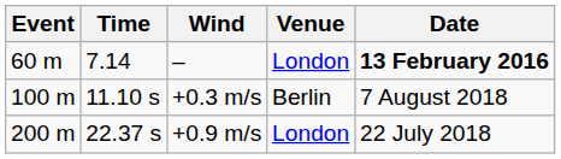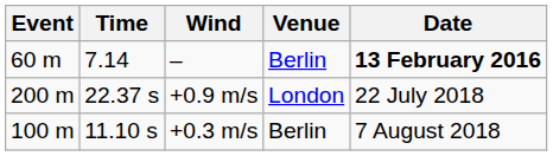 <table class="wikitable">
 <tr>
 <th>Event</th>
 <th>Time</th>
 <th>Wind</th>
 <th>Venue</th>
 <th>Date</th>
 </tr>
 <tr>
 <td>60 m</td>
 <td>7.14</td>
 <td>–</td>
+<td><a href='#'>Berlin</a></td>
+<td><strong>13 February 2016</strong></td>
+</tr>
+<tr>
+<td>200 m</td>
+<td>22.37 s</td>
+<td>+0.9 m/s</td>
 <td><a href='#'>London</a></td>
-<td><strong>13 February 2016</strong></td>
+<td>22 July 2018</td>
 </tr>
 <tr>
 <td>100 m</td>
 <td>11.10 s</td>
 <td>+0.3 m/s</td>
 <td>Berlin</td>
 <td>7 August 2018</td>
 </tr>
-<tr>
-<td>200 m</td>
-<td>22.37 s</td>
-<td>+0.9 m/s</td>
-<td><a href='#'>London</a></td>
-<td>22 July 2018</td>
-</tr>
 </table>
